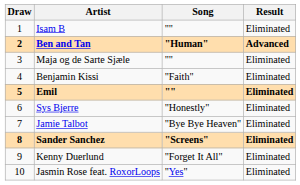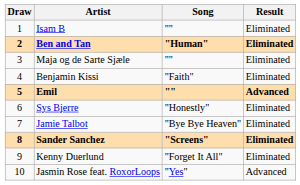 <table class="sortable wikitable" style="margin: 1em auto 1em auto; text-align:center;">
 <tr>
 <th>Draw</th>
 <th>Artist</th>
 <th>Song</th>
 <th>Result</th>
 </tr>
 <tr>
 <td>1</td>
 <td align="left"><a href='#'>Isam B</a></td>
 <td align="left">""</td>
 <td align="left">Eliminated</td>
 </tr>
 <tr style="font-weight:bold; background:NavajoWhite;">
 <td>2</td>
 <td align="left"><a href='#'>Ben and Tan</a></td>
 <td align="left">"Human"</td>
-<td align="left">Advanced</td>
+<td align="left">Eliminated</td>
 </tr>
 <tr>
 <td>3</td>
 <td align="left">Maja og de Sarte Sjæle</td>
 <td align="left">""</td>
 <td align="left">Eliminated</td>
 </tr>
 <tr>
 <td>4</td>
 <td align="left">Benjamin Kissi</td>
 <td align="left">"Faith"</td>
 <td align="left">Eliminated</td>
 </tr>
 <tr style="font-weight:bold; background:NavajoWhite;">
 <td>5</td>
 <td align="left">Emil</td>
 <td align="left">""</td>
-<td align="left">Eliminated</td>
+<td align="left">Advanced</td>
 </tr>
 <tr>
 <td>6</td>
 <td align="left"><a href='#'>Sys Bjerre</a></td>
 <td align="left">"Honestly"</td>
 <td align="left">Eliminated</td>
 </tr>
 <tr>
 <td>7</td>
 <td align="left"><a href='#'>Jamie Talbot</a></td>
 <td align="left">"Bye Bye Heaven"</td>
 <td align="left">Eliminated</td>
 </tr>
 <tr style="font-weight:bold; background:NavajoWhite;">
 <td>8</td>
 <td align="left">Sander Sanchez</td>
 <td align="left">"Screens"</td>
 <td align="left">Eliminated</td>
 </tr>
 <tr>
 <td>9</td>
 <td align="left">Kenny Duerlund</td>
 <td align="left">"Forget It All"</td>
 <td align="left">Eliminated</td>
 </tr>
 <tr>
 <td>10</td>
 <td align="left">Jasmin Rose feat. <a href='#'>RoxorLoops</a></td>
 <td align="left">"<a href='#'>Yes</a>"</td>
-<td align="left">Eliminated</td>
+<td align="left">Advanced</td>
 </tr>
 </table>
